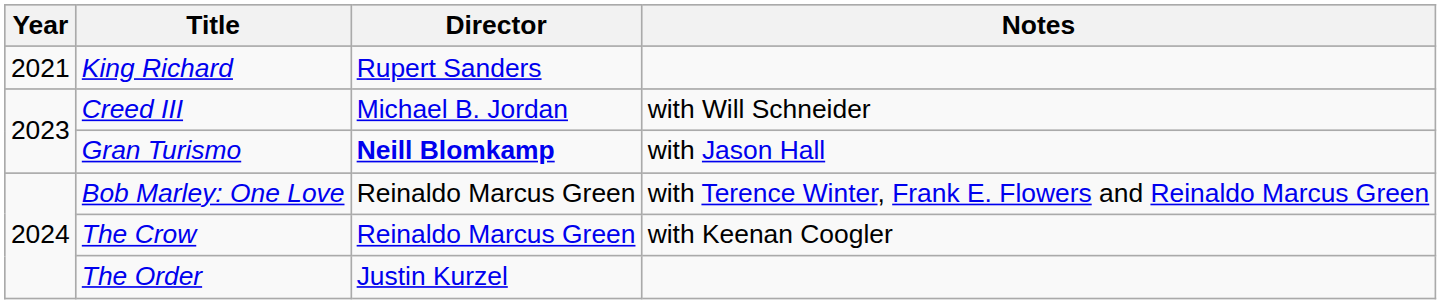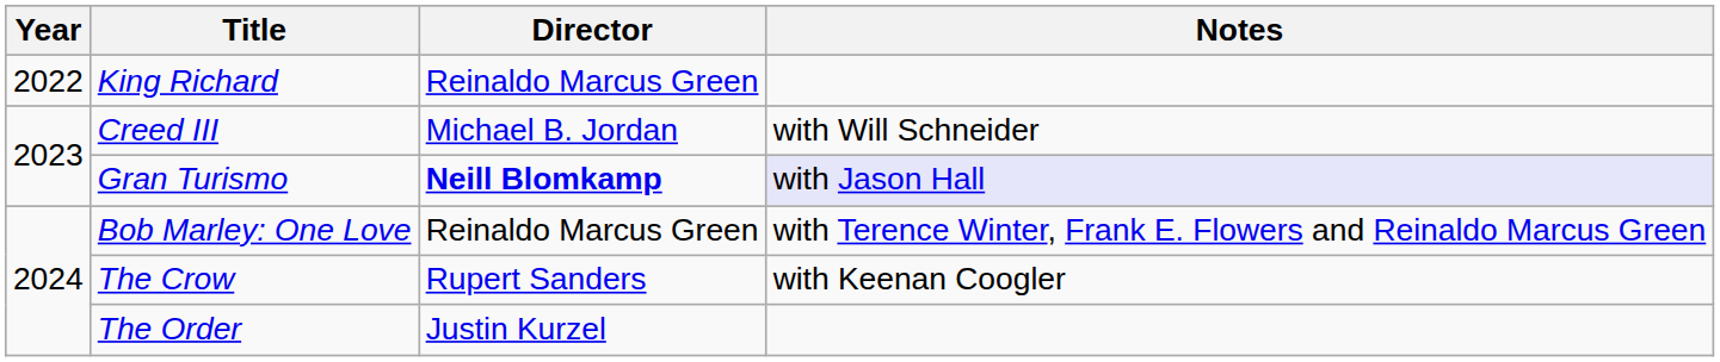 <table class="wikitable">
 <tr>
 <th>Year</th>
 <th>Title</th>
 <th>Director</th>
 <th>Notes</th>
 </tr>
 <tr>
-<td>2021</td>
+<td>2022</td>
 <td><em><a href='#'>King Richard</a></em></td>
-<td><a href='#'>Rupert Sanders</a></td>
+<td><a href='#'>Reinaldo Marcus Green</a></td>
 <td></td>
 </tr>
 <tr>
 <td rowspan="2">2023</td>
 <td><em><a href='#'>Creed III</a></em></td>
 <td><a href='#'>Michael B. Jordan</a></td>
 <td>with Will Schneider</td>
 </tr>
 <tr>
 <td><em><a href='#'>Gran Turismo</a></em></td>
 <td><strong><a href='#'>Neill Blomkamp</a></strong></td>
-<td>with <a href='#'>Jason Hall</a></td>
+<td style="background: lavender;">with <a href='#'>Jason Hall</a></td>
 </tr>
 <tr>
 <td rowspan="3">2024</td>
 <td><em><a href='#'>Bob Marley: One Love</a></em></td>
 <td>Reinaldo Marcus Green</td>
 <td>with <a href='#'>Terence Winter</a>, <a href='#'>Frank E. Flowers</a> and <a href='#'>Reinaldo Marcus Green</a></td>
 </tr>
 <tr>
 <td><em><a href='#'>The Crow</a></em></td>
-<td><a href='#'>Reinaldo Marcus Green</a></td>
+<td><a href='#'>Rupert Sanders</a></td>
 <td>with Keenan Coogler</td>
 </tr>
 <tr>
 <td><em><a href='#'>The Order</a></em></td>
 <td><a href='#'>Justin Kurzel</a></td>
 <td></td>
 </tr>
 </table>
